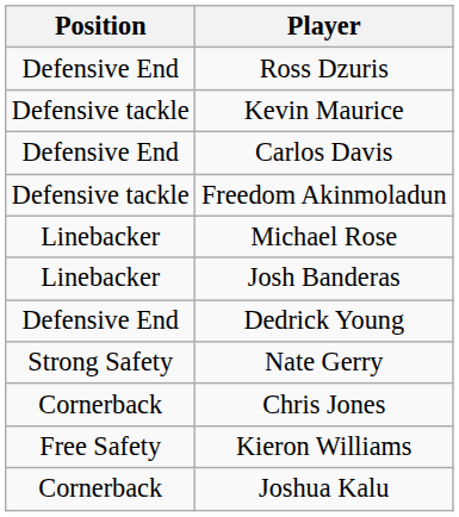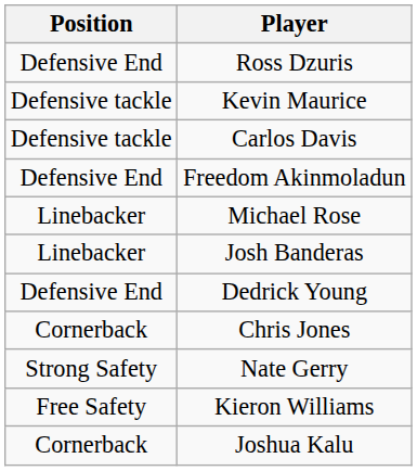 <table class="wikitable" style="text-align: center;">
 <tr>
 <th>Position</th>
 <th>Player</th>
 </tr>
 <tr>
 <td>Defensive End</td>
 <td>Ross Dzuris</td>
 </tr>
 <tr>
 <td>Defensive tackle</td>
 <td>Kevin Maurice</td>
 </tr>
 <tr>
-<td>Defensive End</td>
+<td>Defensive tackle</td>
 <td>Carlos Davis</td>
 </tr>
 <tr>
-<td>Defensive tackle</td>
+<td>Defensive End</td>
 <td>Freedom Akinmoladun</td>
 </tr>
 <tr>
 <td>Linebacker</td>
 <td>Michael Rose</td>
 </tr>
 <tr>
 <td>Linebacker</td>
 <td>Josh Banderas</td>
 </tr>
 <tr>
 <td>Defensive End</td>
 <td>Dedrick Young</td>
 </tr>
 <tr>
+<td>Cornerback</td>
+<td>Chris Jones</td>
+</tr>
+<tr>
 <td>Strong Safety</td>
 <td>Nate Gerry</td>
-</tr>
-<tr>
-<td>Cornerback</td>
-<td>Chris Jones</td>
 </tr>
 <tr>
 <td>Free Safety</td>
 <td>Kieron Williams</td>
 </tr>
 <tr>
 <td>Cornerback</td>
 <td>Joshua Kalu</td>
 </tr>
 </table>
